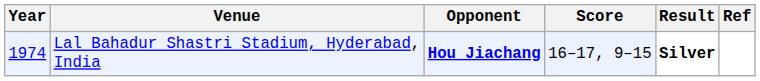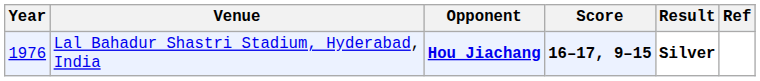 <table class="sortable wikitable" style="font-size: 90%">
 <tr>
 <th>Year</th>
 <th>Venue</th>
 <th>Opponent</th>
 <th>Score</th>
 <th>Result</th>
 <th>Ref</th>
 </tr>
 <tr style="background:#ECF2FF">
-<td align="center"><a href='#'>1974</a></td>
+<td align="center"><a href='#'>1976</a></td>
 <td align="left"><a href='#'>Lal Bahadur Shastri Stadium, Hyderabad</a>, <br><a href='#'>India</a></td>
 <td align="left"><strong> <a href='#'>Hou Jiachang</a></strong></td>
-<td align="left">16–17, 9–15</td>
+<td align="left"><strong>16–17, 9–15</strong></td>
 <td style="text-align:left; background:white"> <strong>Silver</strong></td>
 <td style="text-align:center; background:white"></td>
 </tr>
 </table>
